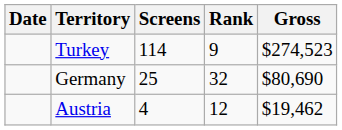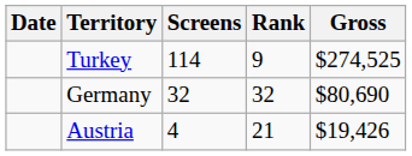 <table class="wikitable sortable" align="center" style="margin:auto;">
 <tr>
 <th>Date</th>
 <th>Territory</th>
 <th>Screens</th>
 <th>Rank</th>
 <th>Gross</th>
 </tr>
 <tr>
 <td></td>
 <td><a href='#'>Turkey</a></td>
 <td>114</td>
 <td>9</td>
-<td>$274,523</td>
+<td>$274,525</td>
 </tr>
 <tr>
 <td></td>
 <td>Germany</td>
-<td>25</td>
+<td>32</td>
 <td>32</td>
 <td>$80,690</td>
 </tr>
 <tr>
 <td></td>
 <td><a href='#'>Austria</a></td>
 <td>4</td>
-<td>12</td>
-<td>$19,462</td>
+<td>21</td>
+<td>$19,426</td>
 </tr>
 </table>
